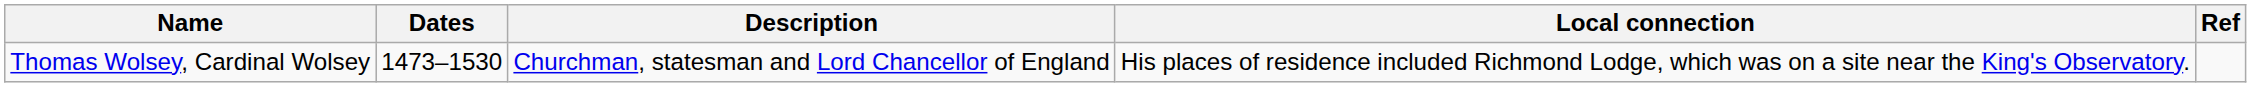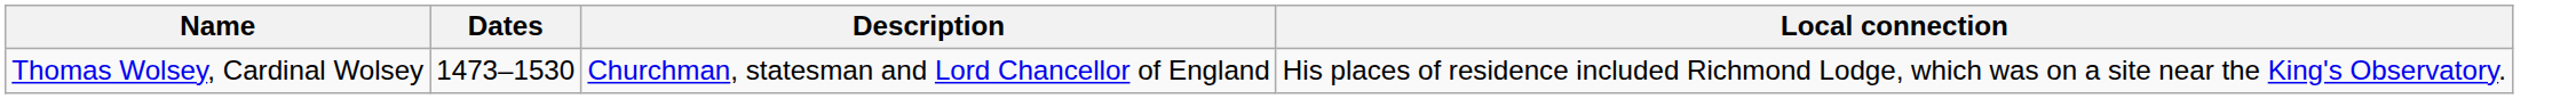 <table class="wikitable sortable">
 <tr>
 <th width=>Name</th>
 <th width=>Dates</th>
 <th width=>Description</th>
 <th width=>Local connection</th>
-<th width=>Ref</th>
 </tr>
 <tr>
 <td><a href='#'>Thomas Wolsey</a>, Cardinal Wolsey</td>
 <td>1473–1530</td>
 <td><a href='#'>Churchman</a>, statesman and <a href='#'>Lord Chancellor</a> of England</td>
 <td>His places of residence included Richmond Lodge, which was on a site near the <a href='#'>King's Observatory</a>.</td>
-<td></td>
 </tr>
 </table>
